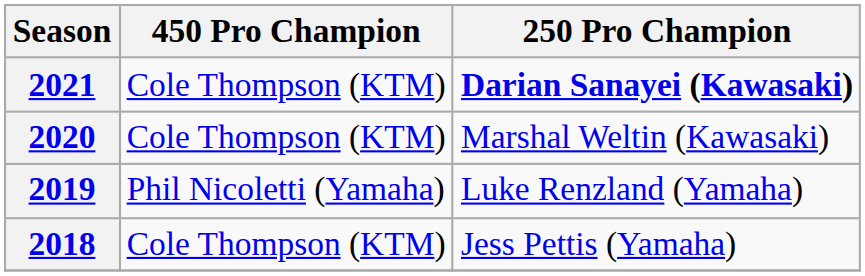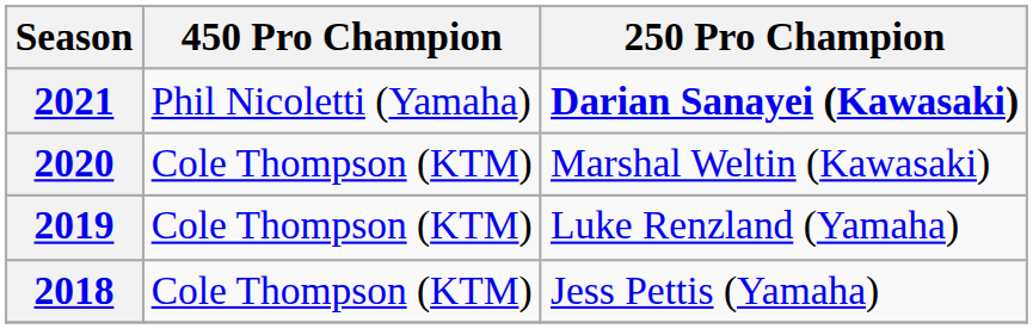 <table class="wikitable">
 <tr>
 <th>Season</th>
 <th>450 Pro Champion</th>
 <th>250 Pro Champion</th>
 </tr>
 <tr>
 <th><a href='#'>2021</a></th>
-<td> <a href='#'>Cole Thompson</a> (<a href='#'>KTM</a>)</td>
+<td> <a href='#'>Phil Nicoletti</a> (<a href='#'>Yamaha</a>)</td>
 <td><strong> <a href='#'>Darian Sanayei</a> (<a href='#'>Kawasaki</a>)</strong></td>
 </tr>
 <tr>
 <th><a href='#'>2020</a></th>
 <td> <a href='#'>Cole Thompson</a> (<a href='#'>KTM</a>)</td>
 <td> <a href='#'>Marshal Weltin</a> (<a href='#'>Kawasaki</a>)</td>
 </tr>
 <tr>
 <th><a href='#'>2019</a></th>
-<td> <a href='#'>Phil Nicoletti</a> (<a href='#'>Yamaha</a>)</td>
+<td> <a href='#'>Cole Thompson</a> (<a href='#'>KTM</a>)</td>
 <td> <a href='#'>Luke Renzland</a> (<a href='#'>Yamaha</a>)</td>
 </tr>
 <tr>
 <th><a href='#'>2018</a></th>
 <td> <a href='#'>Cole Thompson</a> (<a href='#'>KTM</a>)</td>
 <td> <a href='#'>Jess Pettis</a> (<a href='#'>Yamaha</a>)</td>
 </tr>
 <tr>
 </tr>
 </table>
